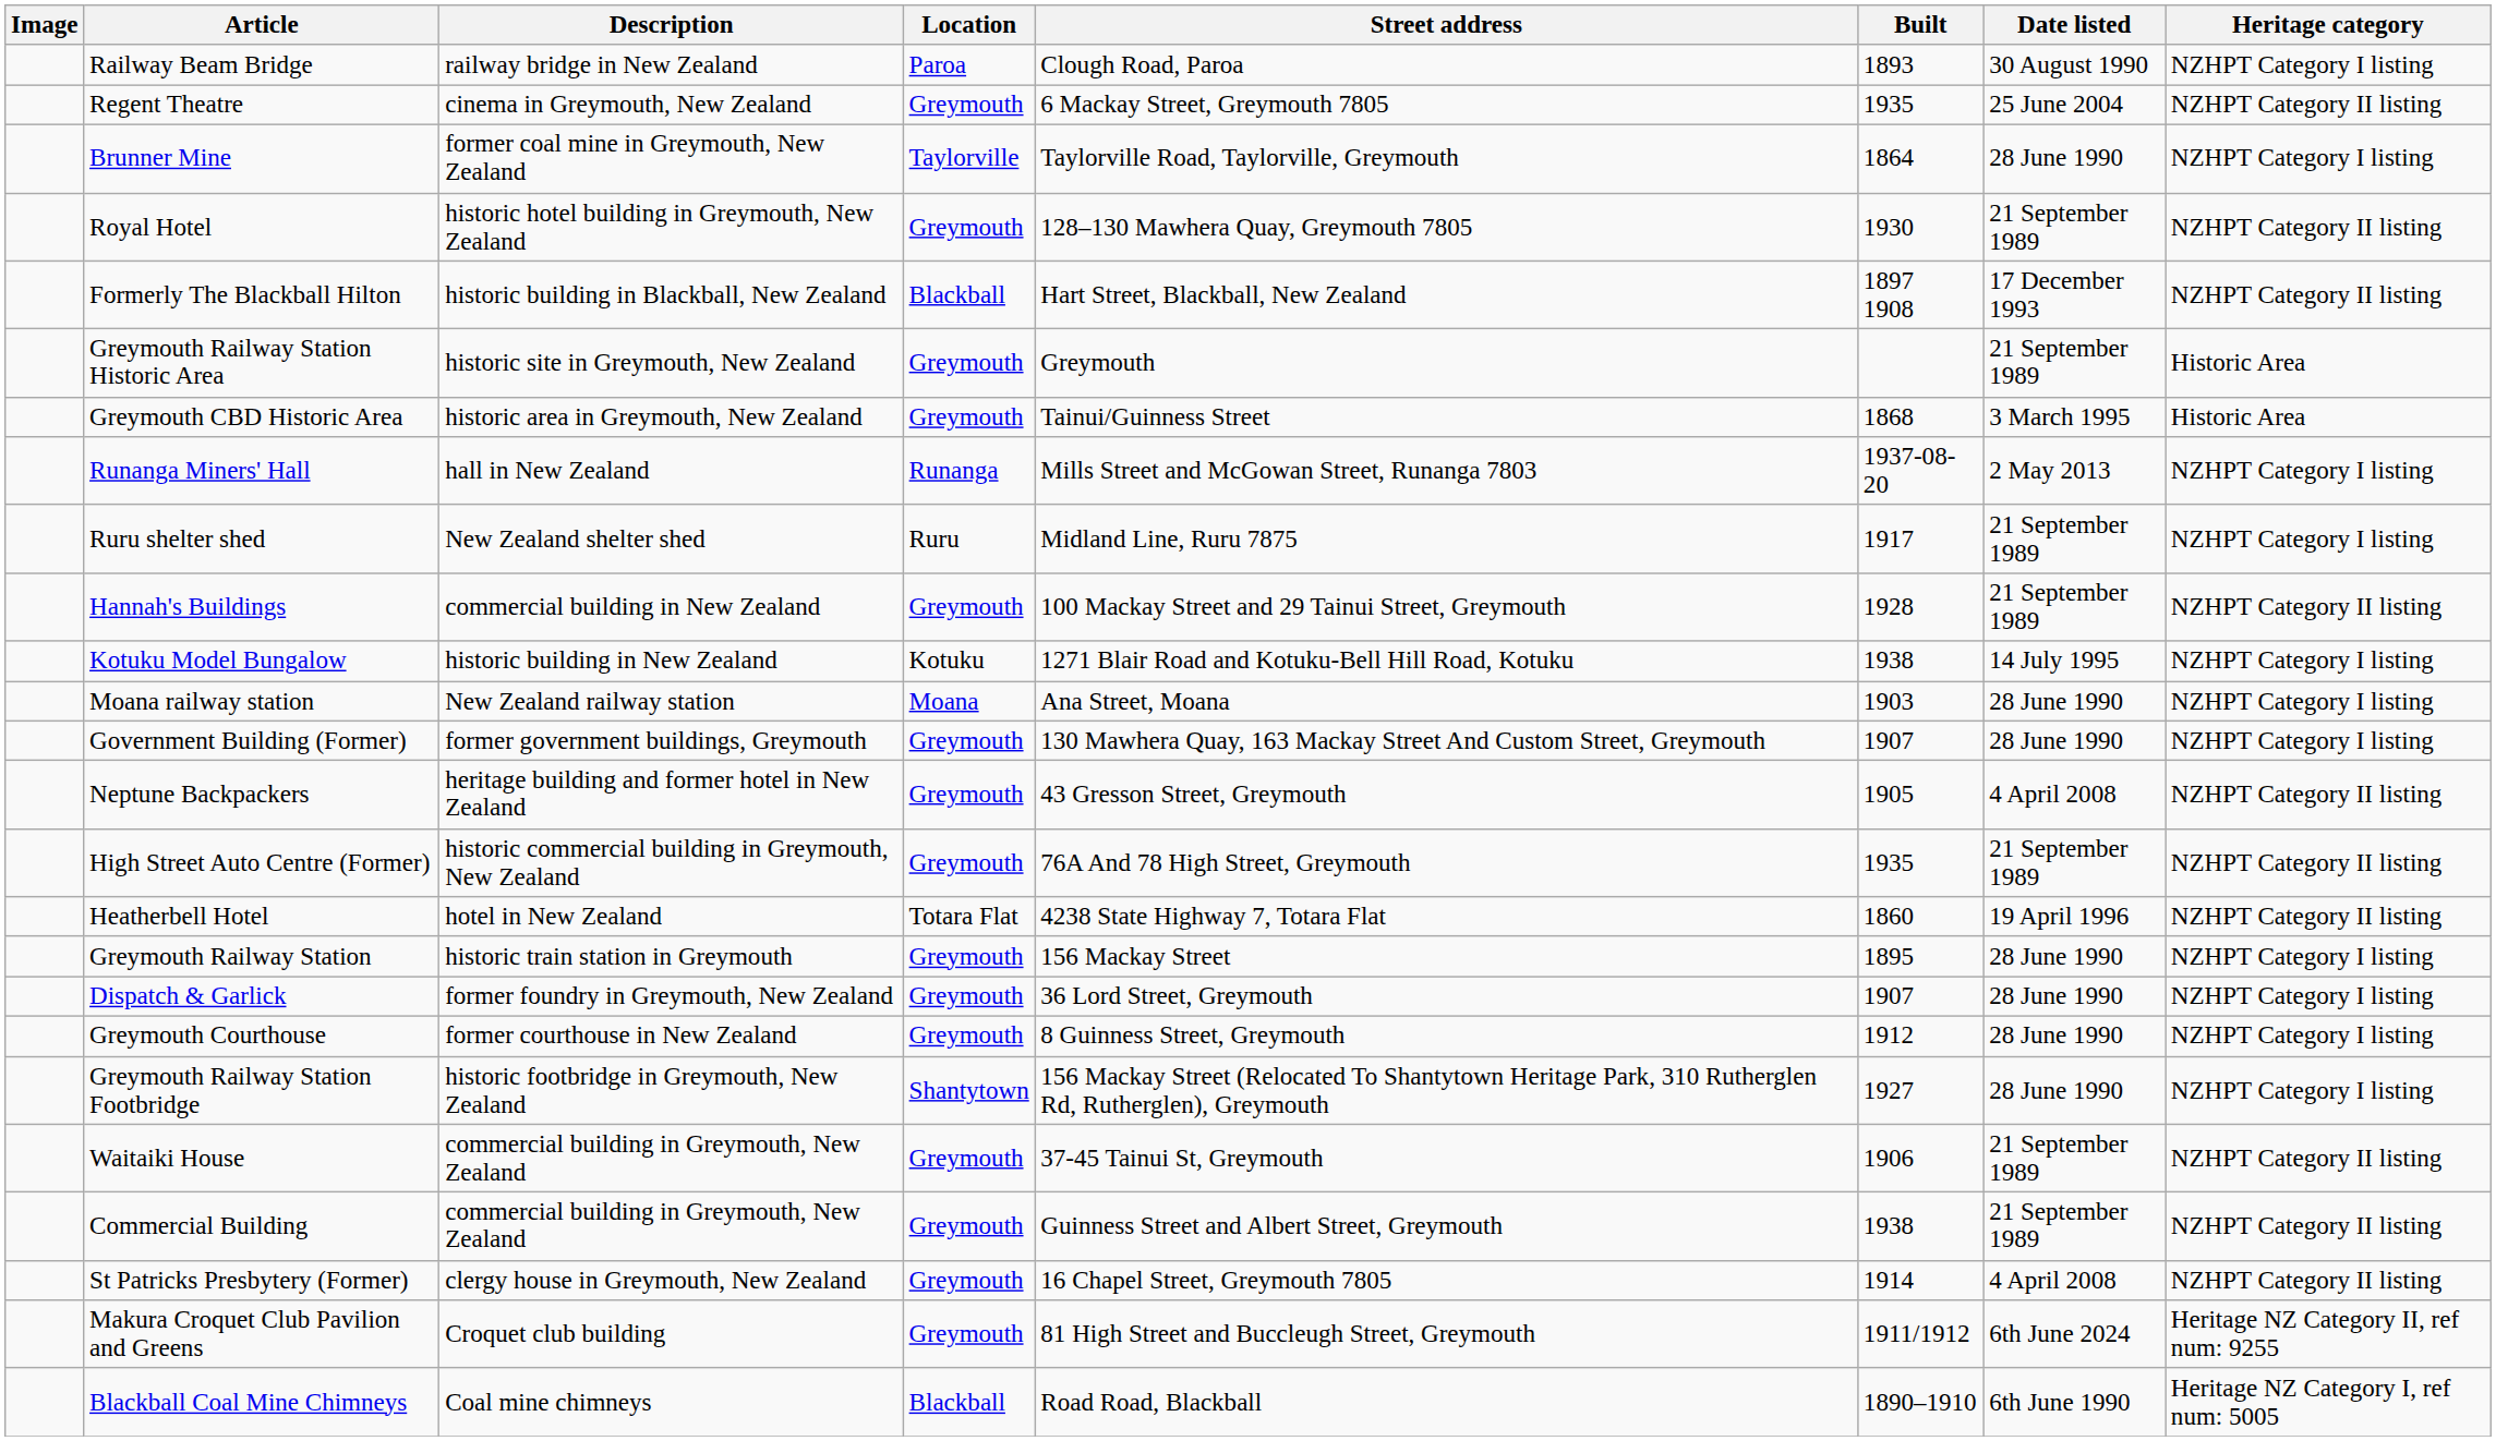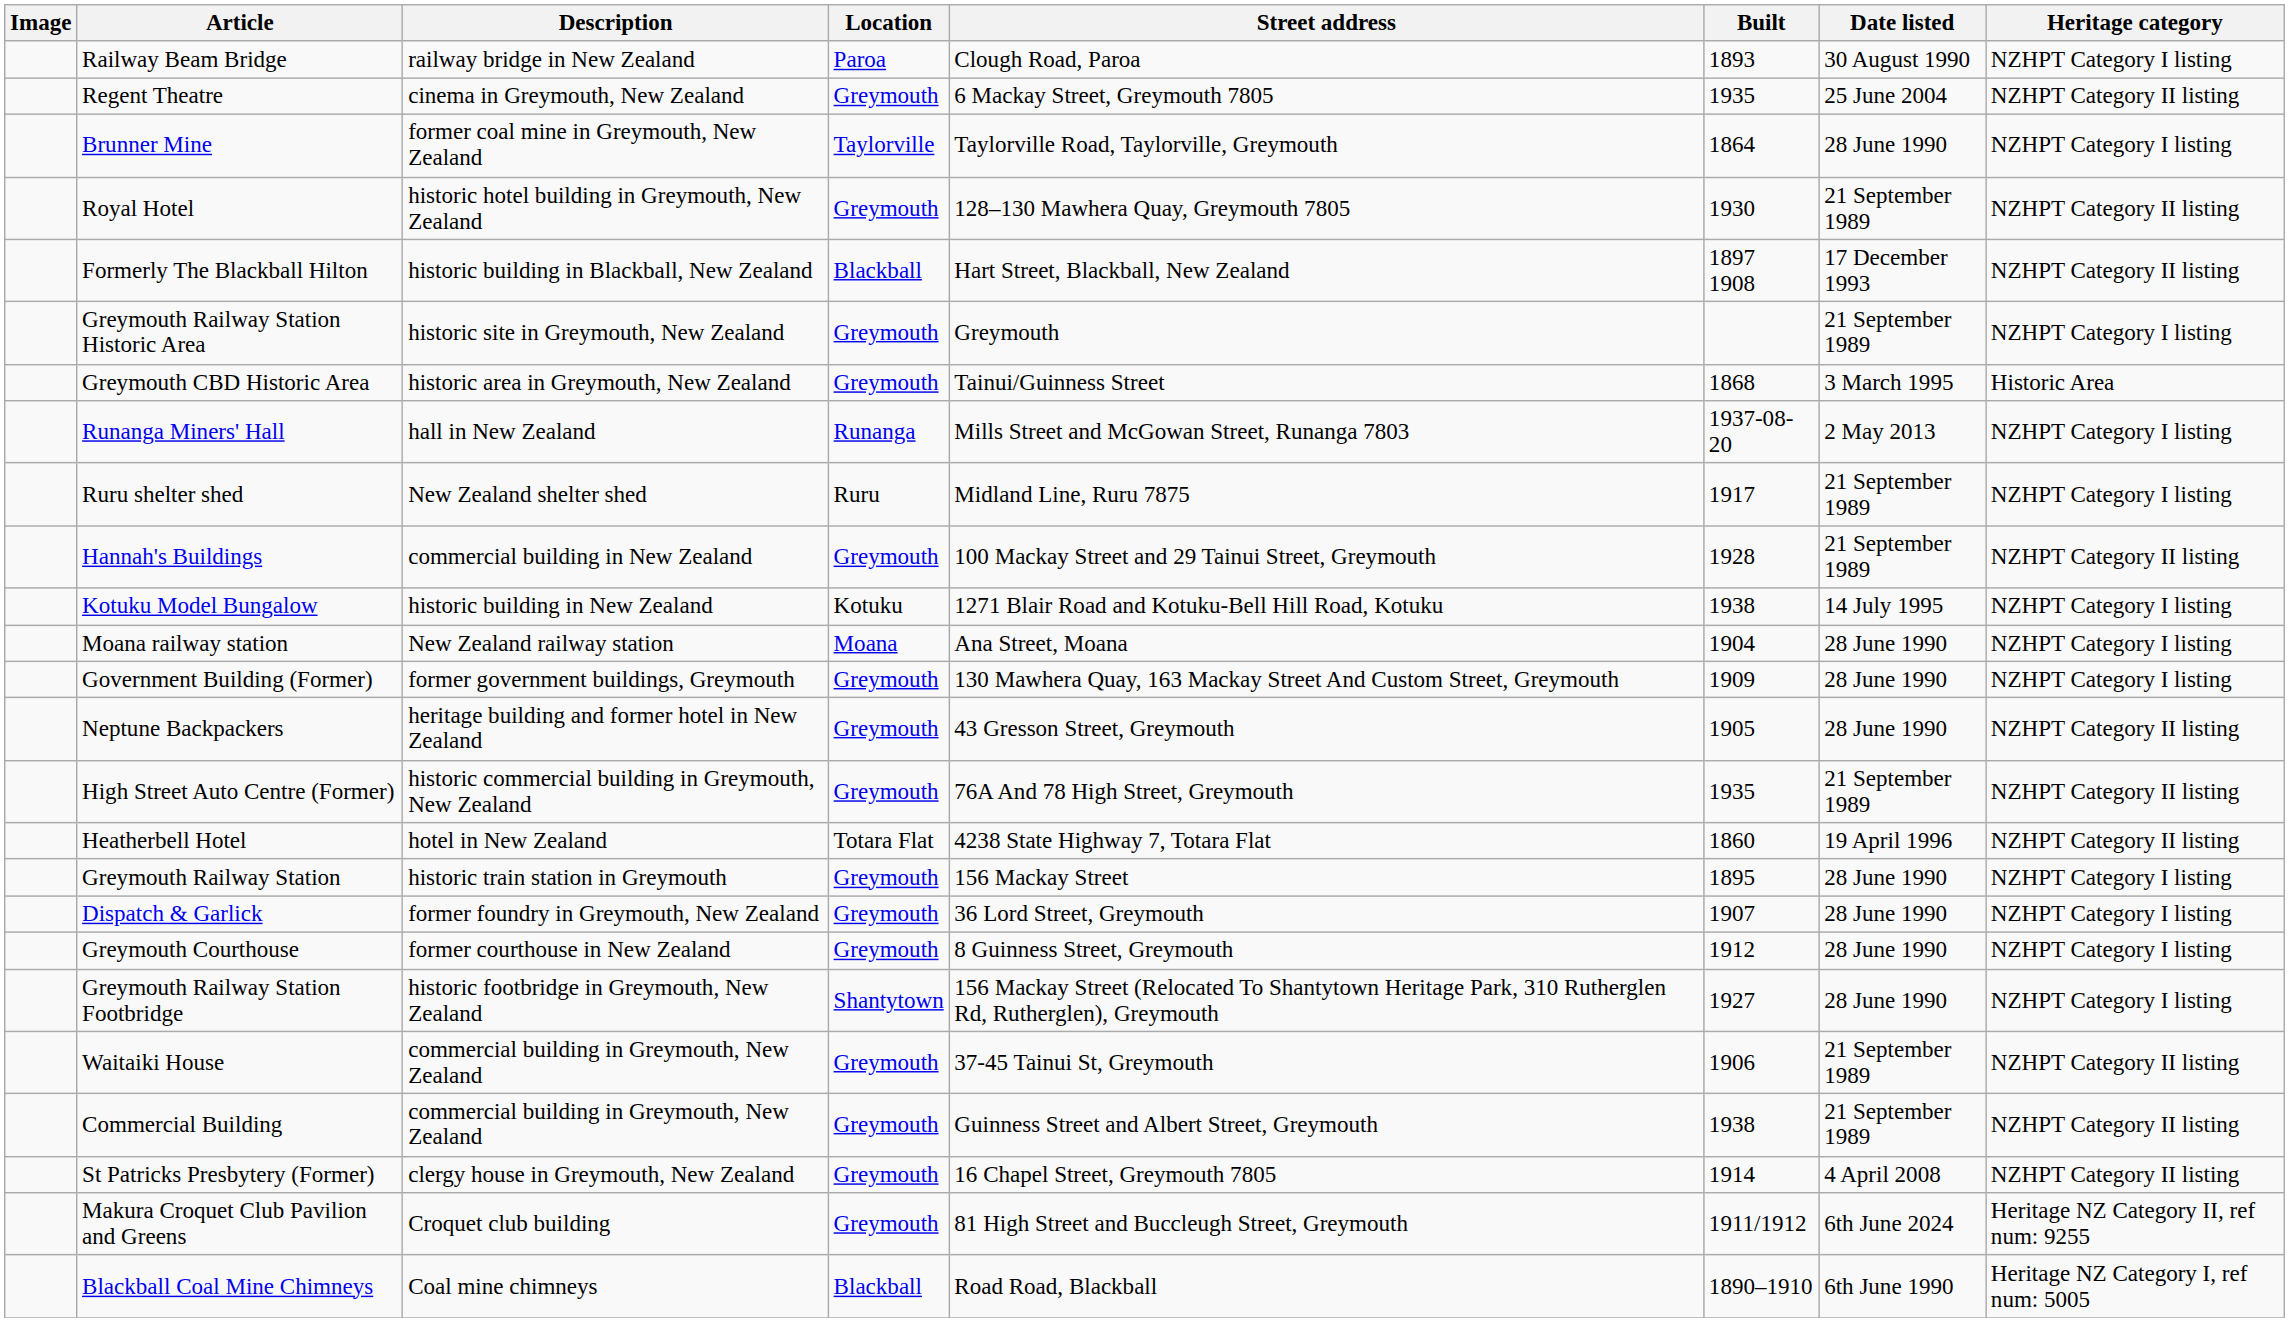 <table class='wikitable sortable' style='width:100%'>
 <tr>
 <th>Image</th>
 <th>Article</th>
 <th>Description</th>
 <th>Location</th>
 <th>Street address</th>
 <th>Built</th>
 <th>Date listed</th>
 <th>Heritage category</th>
 </tr>
 <tr>
 <td></td>
 <td>Railway Beam Bridge</td>
 <td>railway bridge in New Zealand</td>
 <td><a href='#'>Paroa</a></td>
 <td>Clough Road, Paroa</td>
 <td>1893</td>
 <td>30 August 1990</td>
 <td>NZHPT Category I listing</td>
 </tr>
 <tr>
 <td></td>
 <td>Regent Theatre</td>
 <td>cinema in Greymouth, New Zealand</td>
 <td><a href='#'>Greymouth</a></td>
 <td>6 Mackay Street, Greymouth 7805</td>
 <td>1935</td>
 <td>25 June 2004</td>
 <td>NZHPT Category II listing</td>
 </tr>
 <tr>
 <td></td>
 <td><a href='#'>Brunner Mine</a></td>
 <td>former coal mine in Greymouth, New Zealand</td>
 <td><a href='#'>Taylorville</a></td>
 <td>Taylorville Road, Taylorville, Greymouth</td>
 <td>1864</td>
 <td>28 June 1990</td>
 <td>NZHPT Category I listing</td>
 </tr>
 <tr>
 <td></td>
 <td>Royal Hotel</td>
 <td>historic hotel building in Greymouth, New Zealand</td>
 <td><a href='#'>Greymouth</a></td>
 <td>128–130 Mawhera Quay, Greymouth 7805</td>
 <td>1930</td>
 <td>21 September 1989</td>
 <td>NZHPT Category II listing</td>
 </tr>
 <tr>
 <td></td>
 <td>Formerly The Blackball Hilton</td>
 <td>historic building in Blackball, New Zealand</td>
 <td><a href='#'>Blackball</a></td>
 <td>Hart Street, Blackball, New Zealand</td>
 <td>1897<br>1908</td>
 <td>17 December 1993</td>
 <td>NZHPT Category II listing</td>
 </tr>
 <tr>
 <td></td>
 <td>Greymouth Railway Station Historic Area</td>
 <td>historic site in Greymouth, New Zealand</td>
 <td><a href='#'>Greymouth</a></td>
 <td>Greymouth</td>
 <td></td>
 <td>21 September 1989</td>
-<td>Historic Area</td>
+<td>NZHPT Category I listing</td>
 </tr>
 <tr>
 <td></td>
 <td>Greymouth CBD Historic Area</td>
 <td>historic area in Greymouth, New Zealand</td>
 <td><a href='#'>Greymouth</a></td>
 <td>Tainui/Guinness Street</td>
 <td>1868</td>
 <td>3 March 1995</td>
 <td>Historic Area</td>
 </tr>
 <tr>
 <td></td>
 <td><a href='#'>Runanga Miners' Hall</a></td>
 <td>hall in New Zealand</td>
 <td><a href='#'>Runanga</a></td>
 <td>Mills Street and McGowan Street, Runanga 7803</td>
 <td>1937-08-20</td>
 <td>2 May 2013</td>
 <td>NZHPT Category I listing</td>
 </tr>
 <tr>
 <td></td>
 <td>Ruru shelter shed</td>
 <td>New Zealand shelter shed</td>
 <td>Ruru</td>
 <td>Midland Line, Ruru 7875</td>
 <td>1917</td>
 <td>21 September 1989</td>
 <td>NZHPT Category I listing</td>
 </tr>
 <tr>
 <td></td>
 <td><a href='#'>Hannah's Buildings</a></td>
 <td>commercial building in New Zealand</td>
 <td><a href='#'>Greymouth</a></td>
 <td>100 Mackay Street and 29 Tainui Street, Greymouth</td>
 <td>1928</td>
 <td>21 September 1989</td>
 <td>NZHPT Category II listing</td>
 </tr>
 <tr>
 <td></td>
 <td><a href='#'>Kotuku Model Bungalow</a></td>
 <td>historic building in New Zealand</td>
 <td>Kotuku</td>
 <td>1271 Blair Road and Kotuku-Bell Hill Road, Kotuku</td>
 <td>1938</td>
 <td>14 July 1995</td>
 <td>NZHPT Category I listing</td>
 </tr>
 <tr>
 <td></td>
 <td>Moana railway station</td>
 <td>New Zealand railway station</td>
 <td><a href='#'>Moana</a></td>
 <td>Ana Street, Moana</td>
-<td>1903</td>
+<td>1904</td>
 <td>28 June 1990</td>
 <td>NZHPT Category I listing</td>
 </tr>
 <tr>
 <td></td>
 <td>Government Building (Former)</td>
 <td>former government buildings, Greymouth</td>
 <td><a href='#'>Greymouth</a></td>
 <td>130 Mawhera Quay, 163 Mackay Street And Custom Street, Greymouth</td>
-<td>1907</td>
+<td>1909</td>
 <td>28 June 1990</td>
 <td>NZHPT Category I listing</td>
 </tr>
 <tr>
 <td></td>
 <td>Neptune Backpackers</td>
 <td>heritage building and former hotel in New Zealand</td>
 <td><a href='#'>Greymouth</a></td>
 <td>43 Gresson Street, Greymouth</td>
 <td>1905</td>
-<td>4 April 2008</td>
+<td>28 June 1990</td>
 <td>NZHPT Category II listing</td>
 </tr>
 <tr>
 <td></td>
 <td>High Street Auto Centre (Former)</td>
 <td>historic commercial building in Greymouth, New Zealand</td>
 <td><a href='#'>Greymouth</a></td>
 <td>76A And 78 High Street, Greymouth</td>
 <td>1935</td>
 <td>21 September 1989</td>
 <td>NZHPT Category II listing</td>
 </tr>
 <tr>
 <td></td>
 <td>Heatherbell Hotel</td>
 <td>hotel in New Zealand</td>
 <td>Totara Flat</td>
 <td>4238 State Highway 7, Totara Flat</td>
 <td>1860</td>
 <td>19 April 1996</td>
 <td>NZHPT Category II listing</td>
 </tr>
 <tr>
 <td></td>
 <td>Greymouth Railway Station</td>
 <td>historic train station in Greymouth</td>
 <td><a href='#'>Greymouth</a></td>
 <td>156 Mackay Street</td>
 <td>1895</td>
 <td>28 June 1990</td>
 <td>NZHPT Category I listing</td>
 </tr>
 <tr>
 <td></td>
 <td><a href='#'>Dispatch & Garlick</a></td>
 <td>former foundry in Greymouth, New Zealand</td>
 <td><a href='#'>Greymouth</a></td>
 <td>36 Lord Street, Greymouth</td>
 <td>1907</td>
 <td>28 June 1990</td>
 <td>NZHPT Category I listing</td>
 </tr>
 <tr>
 <td></td>
 <td>Greymouth Courthouse</td>
 <td>former courthouse in New Zealand</td>
 <td><a href='#'>Greymouth</a></td>
 <td>8 Guinness Street, Greymouth</td>
 <td>1912</td>
 <td>28 June 1990</td>
 <td>NZHPT Category I listing</td>
 </tr>
 <tr>
 <td></td>
 <td>Greymouth Railway Station Footbridge</td>
 <td>historic footbridge in Greymouth, New Zealand</td>
 <td><a href='#'>Shantytown</a></td>
 <td>156 Mackay Street (Relocated To Shantytown Heritage Park, 310 Rutherglen Rd, Rutherglen), Greymouth</td>
 <td>1927</td>
 <td>28 June 1990</td>
 <td>NZHPT Category I listing</td>
 </tr>
 <tr>
 <td></td>
 <td>Waitaiki House</td>
 <td>commercial building in Greymouth, New Zealand</td>
 <td><a href='#'>Greymouth</a></td>
 <td>37-45 Tainui St, Greymouth</td>
 <td>1906</td>
 <td>21 September 1989</td>
 <td>NZHPT Category II listing</td>
 </tr>
 <tr>
 <td></td>
 <td>Commercial Building</td>
 <td>commercial building in Greymouth, New Zealand</td>
 <td><a href='#'>Greymouth</a></td>
 <td>Guinness Street and Albert Street, Greymouth</td>
 <td>1938</td>
 <td>21 September 1989</td>
 <td>NZHPT Category II listing</td>
 </tr>
 <tr>
 <td></td>
 <td>St Patricks Presbytery (Former)</td>
 <td>clergy house in Greymouth, New Zealand</td>
 <td><a href='#'>Greymouth</a></td>
 <td>16 Chapel Street, Greymouth 7805</td>
 <td>1914</td>
 <td>4 April 2008</td>
 <td>NZHPT Category II listing</td>
 </tr>
 <tr>
 <td></td>
 <td>Makura Croquet Club Pavilion and Greens</td>
 <td>Croquet club building</td>
 <td><a href='#'>Greymouth</a></td>
 <td>81 High Street and Buccleugh Street, Greymouth</td>
 <td>1911/1912</td>
 <td>6th June 2024</td>
 <td>Heritage NZ Category II, ref num: 9255</td>
 </tr>
 <tr>
 <td></td>
 <td><a href='#'>Blackball Coal Mine Chimneys</a></td>
 <td>Coal mine chimneys</td>
 <td><a href='#'>Blackball</a></td>
 <td>Road Road, Blackball</td>
 <td>1890–1910</td>
 <td>6th June 1990</td>
 <td>Heritage NZ Category I, ref num: 5005</td>
 </tr>
 </table>
